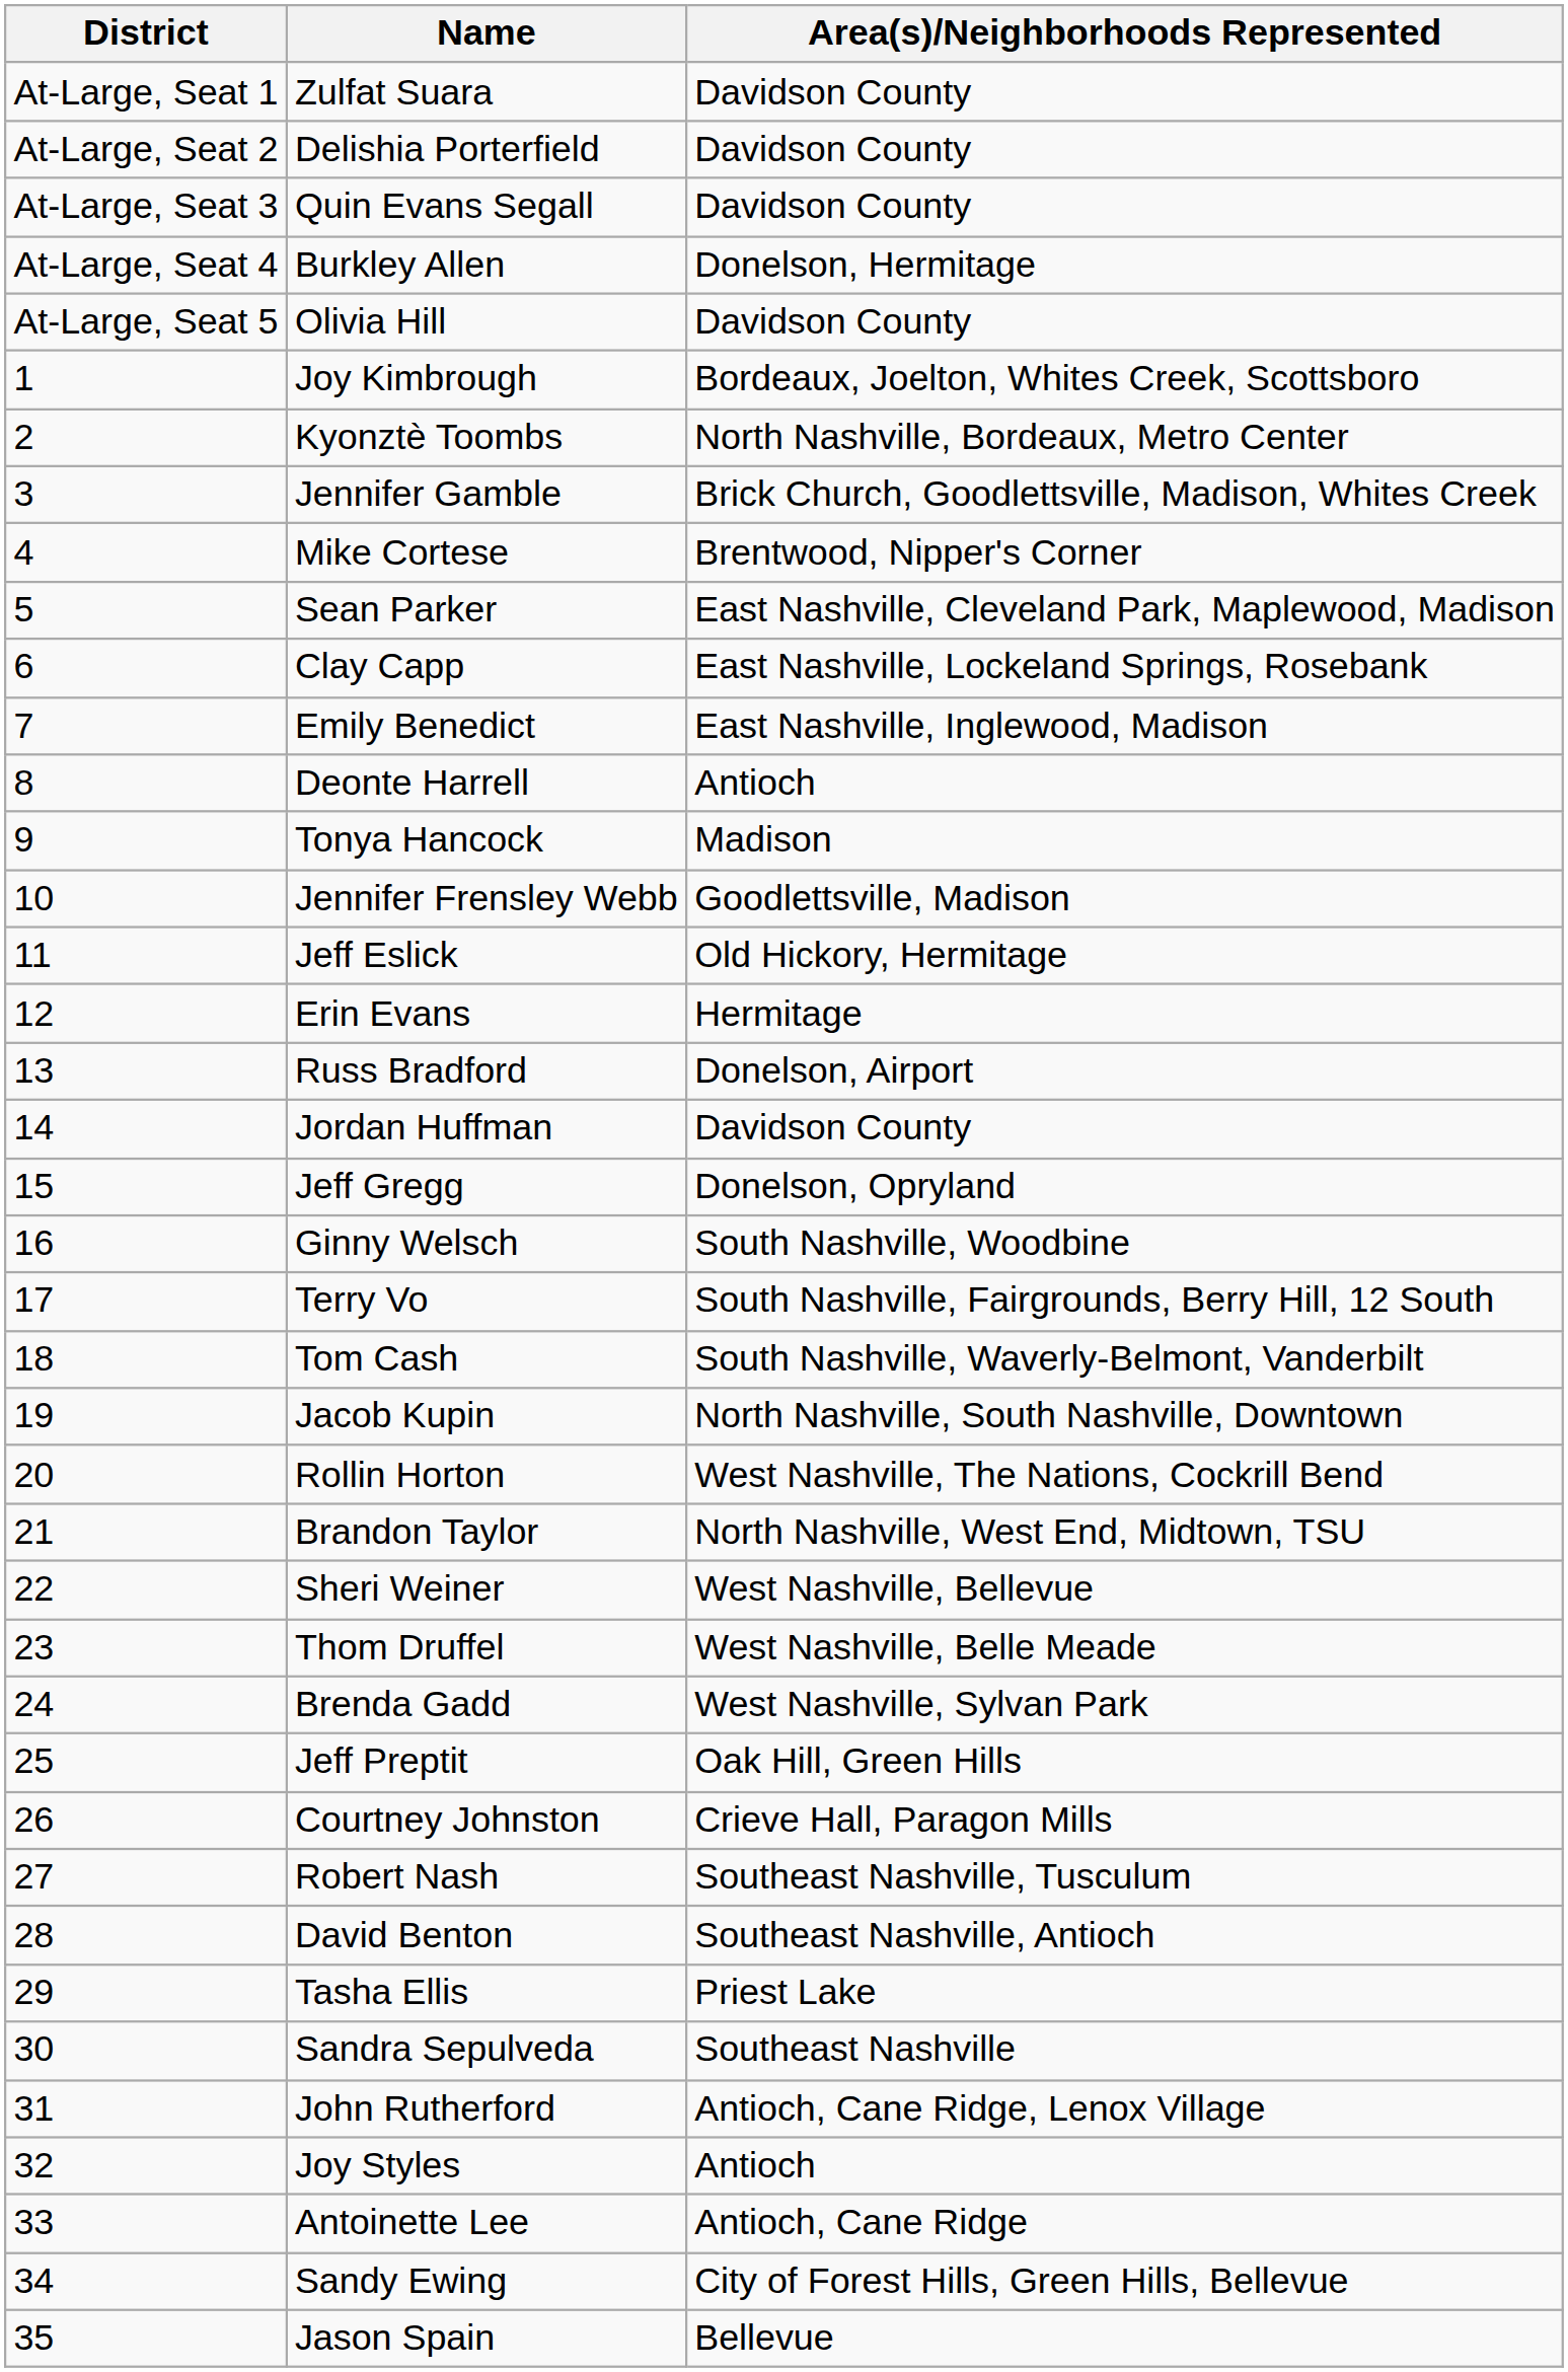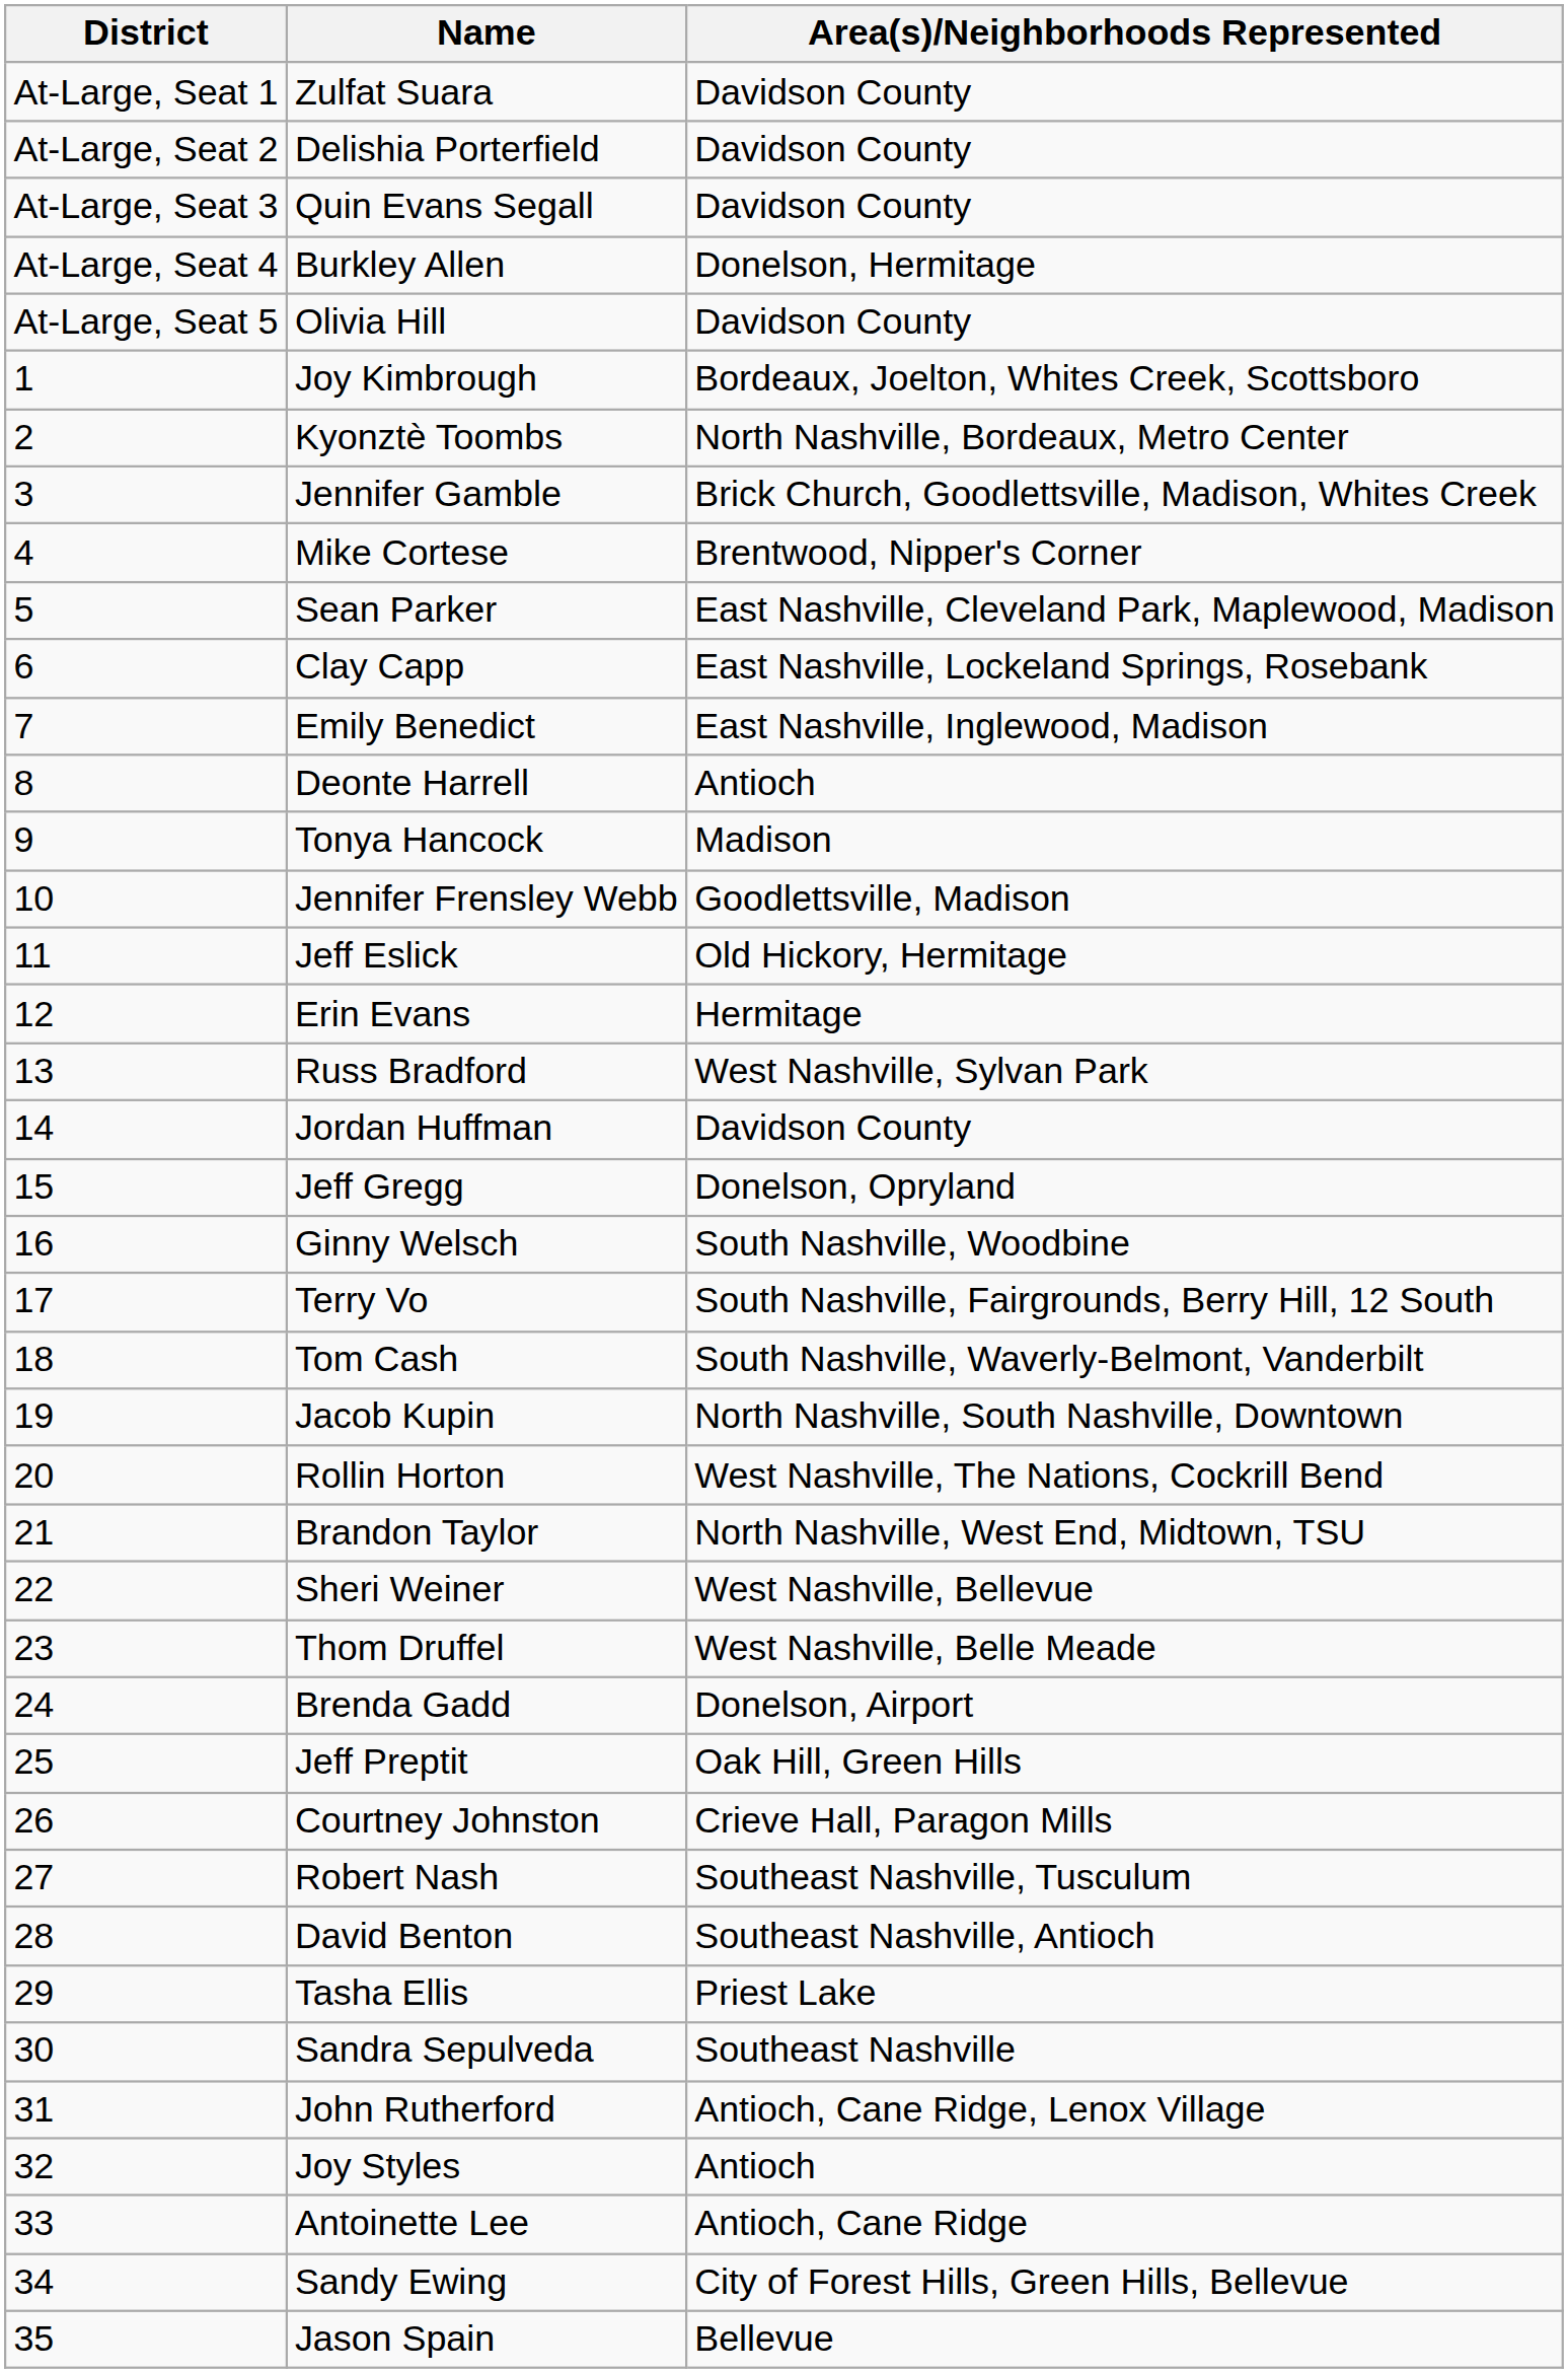 <table class="wikitable">
 <tr>
 <th>District</th>
 <th>Name</th>
 <th>Area(s)/Neighborhoods Represented</th>
 </tr>
 <tr>
 <td>At-Large, Seat 1</td>
 <td>Zulfat Suara</td>
 <td>Davidson County</td>
 </tr>
 <tr>
 <td>At-Large, Seat 2</td>
 <td>Delishia Porterfield</td>
 <td>Davidson County</td>
 </tr>
 <tr>
 <td>At-Large, Seat 3</td>
 <td>Quin Evans Segall</td>
 <td>Davidson County</td>
 </tr>
 <tr>
 <td>At-Large, Seat 4</td>
 <td>Burkley Allen</td>
 <td>Donelson, Hermitage</td>
 </tr>
 <tr>
 <td>At-Large, Seat 5</td>
 <td>Olivia Hill</td>
 <td>Davidson County</td>
 </tr>
 <tr>
 <td>1</td>
 <td>Joy Kimbrough</td>
 <td>Bordeaux, Joelton, Whites Creek, Scottsboro</td>
 </tr>
 <tr>
 <td>2</td>
 <td>Kyonztè Toombs</td>
 <td>North Nashville, Bordeaux, Metro Center</td>
 </tr>
 <tr>
 <td>3</td>
 <td>Jennifer Gamble</td>
 <td>Brick Church, Goodlettsville, Madison, Whites Creek</td>
 </tr>
 <tr>
 <td>4</td>
 <td>Mike Cortese</td>
 <td>Brentwood, Nipper's Corner</td>
 </tr>
 <tr>
 <td>5</td>
 <td>Sean Parker</td>
 <td>East Nashville, Cleveland Park, Maplewood, Madison</td>
 </tr>
 <tr>
 <td>6</td>
 <td>Clay Capp</td>
 <td>East Nashville, Lockeland Springs, Rosebank</td>
 </tr>
 <tr>
 <td>7</td>
 <td>Emily Benedict</td>
 <td>East Nashville, Inglewood, Madison</td>
 </tr>
 <tr>
 <td>8</td>
 <td>Deonte Harrell</td>
 <td>Antioch</td>
 </tr>
 <tr>
 <td>9</td>
 <td>Tonya Hancock</td>
 <td>Madison</td>
 </tr>
 <tr>
 <td>10</td>
 <td>Jennifer Frensley Webb</td>
 <td>Goodlettsville, Madison</td>
 </tr>
 <tr>
 <td>11</td>
 <td>Jeff Eslick</td>
 <td>Old Hickory, Hermitage</td>
 </tr>
 <tr>
 <td>12</td>
 <td>Erin Evans</td>
 <td>Hermitage</td>
 </tr>
 <tr>
 <td>13</td>
 <td>Russ Bradford</td>
-<td>Donelson, Airport</td>
+<td>West Nashville, Sylvan Park</td>
 </tr>
 <tr>
 <td>14</td>
 <td>Jordan Huffman</td>
 <td>Davidson County</td>
 </tr>
 <tr>
 <td>15</td>
 <td>Jeff Gregg</td>
 <td>Donelson, Opryland</td>
 </tr>
 <tr>
 <td>16</td>
 <td>Ginny Welsch</td>
 <td>South Nashville, Woodbine</td>
 </tr>
 <tr>
 <td>17</td>
 <td>Terry Vo</td>
 <td>South Nashville, Fairgrounds, Berry Hill, 12 South</td>
 </tr>
 <tr>
 <td>18</td>
 <td>Tom Cash</td>
 <td>South Nashville, Waverly-Belmont, Vanderbilt</td>
 </tr>
 <tr>
 <td>19</td>
 <td>Jacob Kupin</td>
 <td>North Nashville, South Nashville, Downtown</td>
 </tr>
 <tr>
 <td>20</td>
 <td>Rollin Horton</td>
 <td>West Nashville, The Nations, Cockrill Bend</td>
 </tr>
 <tr>
 <td>21</td>
 <td>Brandon Taylor</td>
 <td>North Nashville, West End, Midtown, TSU</td>
 </tr>
 <tr>
 <td>22</td>
 <td>Sheri Weiner</td>
 <td>West Nashville, Bellevue</td>
 </tr>
 <tr>
 <td>23</td>
 <td>Thom Druffel</td>
 <td>West Nashville, Belle Meade</td>
 </tr>
 <tr>
 <td>24</td>
 <td>Brenda Gadd</td>
-<td>West Nashville, Sylvan Park</td>
+<td>Donelson, Airport</td>
 </tr>
 <tr>
 <td>25</td>
 <td>Jeff Preptit</td>
 <td>Oak Hill, Green Hills</td>
 </tr>
 <tr>
 <td>26</td>
 <td>Courtney Johnston</td>
 <td>Crieve Hall, Paragon Mills</td>
 </tr>
 <tr>
 <td>27</td>
 <td>Robert Nash</td>
 <td>Southeast Nashville, Tusculum</td>
 </tr>
 <tr>
 <td>28</td>
 <td>David Benton</td>
 <td>Southeast Nashville, Antioch</td>
 </tr>
 <tr>
 <td>29</td>
 <td>Tasha Ellis</td>
 <td>Priest Lake</td>
 </tr>
 <tr>
 <td>30</td>
 <td>Sandra Sepulveda</td>
 <td>Southeast Nashville</td>
 </tr>
 <tr>
 <td>31</td>
 <td>John Rutherford</td>
 <td>Antioch, Cane Ridge, Lenox Village</td>
 </tr>
 <tr>
 <td>32</td>
 <td>Joy Styles</td>
 <td>Antioch</td>
 </tr>
 <tr>
 <td>33</td>
 <td>Antoinette Lee</td>
 <td>Antioch, Cane Ridge</td>
 </tr>
 <tr>
 <td>34</td>
 <td>Sandy Ewing</td>
 <td>City of Forest Hills, Green Hills, Bellevue</td>
 </tr>
 <tr>
 <td>35</td>
 <td>Jason Spain</td>
 <td>Bellevue</td>
 </tr>
 </table>
